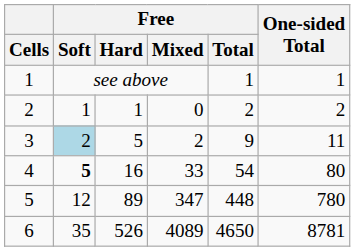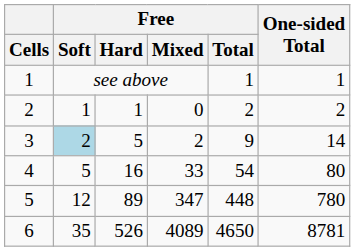 <table class=wikitable>
 <tr>
 <th> </th>
 <th colspan='4'>Free</th>
 <th rowspan='2'>One-sided<br>Total</th>
 </tr>
 <tr>
 <th>Cells</th>
 <th>Soft</th>
 <th>Hard</th>
 <th>Mixed</th>
 <th>Total</th>
 </tr>
 <tr>
 <td align=center>1</td>
 <td align="center" colspan="3"><em>see above</em></td>
 <td align=right>1</td>
 <td align=right>1</td>
 </tr>
 <tr>
 <td align=center>2</td>
 <td align=right>1</td>
 <td align=right>1</td>
 <td align=right>0</td>
 <td align=right>2</td>
 <td align=right>2</td>
 </tr>
 <tr>
 <td align=center>3</td>
 <td align=right style="background: lightblue;">2</td>
 <td align=right>5</td>
 <td align=right>2</td>
 <td align=right>9</td>
-<td align=right>11</td>
+<td align=right>14</td>
 </tr>
 <tr>
 <td align=center>4</td>
-<td align=right><strong>5</strong></td>
+<td align=right>5</td>
 <td align=right>16</td>
 <td align=right>33</td>
 <td align=right>54</td>
 <td align=right>80</td>
 </tr>
 <tr>
 <td align=center>5</td>
 <td align=right>12</td>
 <td align=right>89</td>
 <td align=right>347</td>
 <td align=right>448</td>
 <td align=right>780</td>
 </tr>
 <tr>
 <td align=center>6</td>
 <td align=right>35</td>
 <td align=right>526</td>
 <td align=right>4089</td>
 <td align=right>4650</td>
 <td align=right>8781</td>
 </tr>
 </table>
